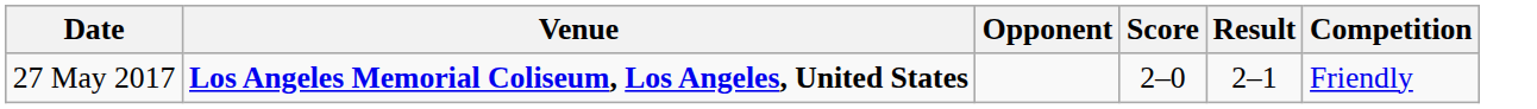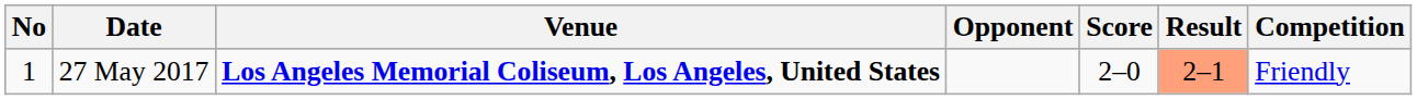 <table class="wikitable">
 <tr>
+<th>No</th>
 <th>Date</th>
 <th>Venue</th>
 <th>Opponent</th>
 <th>Score</th>
 <th>Result</th>
 <th>Competition</th>
 </tr>
 <tr>
+<td align=center>1</td>
 <td>27 May 2017</td>
 <td><strong><a href='#'>Los Angeles Memorial Coliseum</a>, <a href='#'>Los Angeles</a>, United States</strong></td>
 <td></td>
 <td align=center>2–0</td>
-<td align=center>2–1</td>
+<td align=center style="background: lightsalmon;">2–1</td>
 <td><a href='#'>Friendly</a></td>
 </tr>
 </table>
